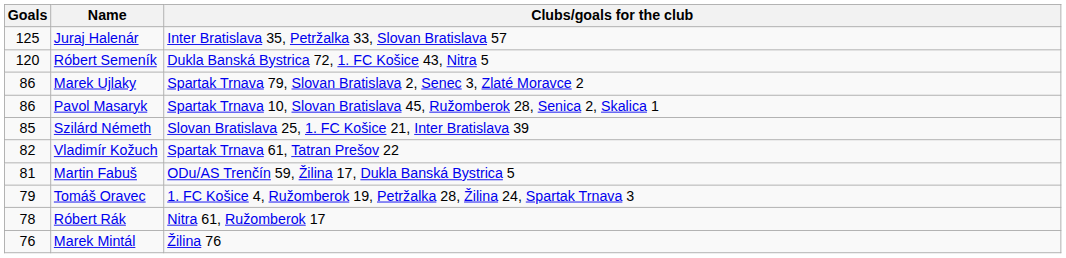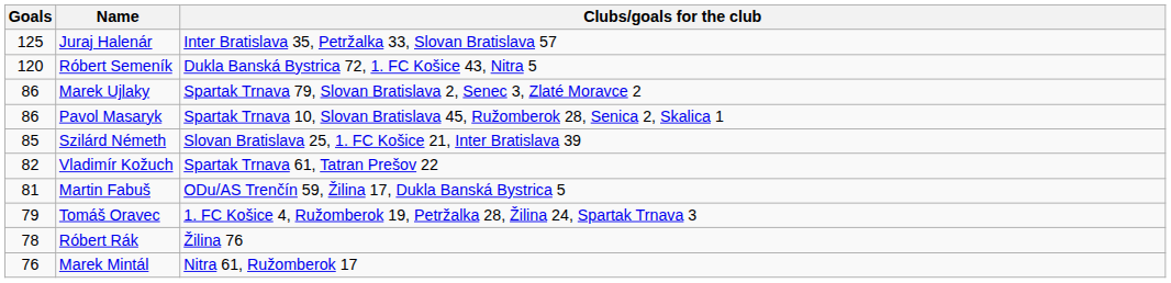 <table class = "wikitable">
 <tr>
 <th width = 30>Goals</th>
 <th width = 120>Name</th>
 <th width = 1000>Clubs/goals for the club</th>
 </tr>
 <tr>
 <td align=center>125</td>
 <td><a href='#'>Juraj Halenár</a></td>
 <td><a href='#'>Inter Bratislava</a> 35, <a href='#'>Petržalka</a> 33, <a href='#'>Slovan Bratislava</a> 57</td>
 </tr>
 <tr>
 <td align=center>120</td>
 <td><a href='#'>Róbert Semeník</a></td>
 <td><a href='#'>Dukla Banská Bystrica</a> 72, <a href='#'>1. FC Košice</a> 43, <a href='#'>Nitra</a> 5</td>
 </tr>
 <tr>
 <td align=center>86</td>
 <td><a href='#'>Marek Ujlaky</a></td>
 <td><a href='#'>Spartak Trnava</a> 79, <a href='#'>Slovan Bratislava</a> 2, <a href='#'>Senec</a> 3, <a href='#'>Zlaté Moravce</a> 2</td>
 </tr>
 <tr>
 <td align=center>86</td>
 <td><a href='#'>Pavol Masaryk</a></td>
 <td><a href='#'>Spartak Trnava</a> 10, <a href='#'>Slovan Bratislava</a> 45, <a href='#'>Ružomberok</a> 28, <a href='#'>Senica</a> 2, <a href='#'>Skalica</a> 1</td>
 </tr>
 <tr>
 <td align=center>85</td>
 <td><a href='#'>Szilárd Németh</a></td>
 <td><a href='#'>Slovan Bratislava</a> 25, <a href='#'>1. FC Košice</a> 21, <a href='#'>Inter Bratislava</a> 39</td>
 </tr>
 <tr>
 <td align=center>82</td>
 <td><a href='#'>Vladimír Kožuch</a></td>
 <td><a href='#'>Spartak Trnava</a> 61, <a href='#'>Tatran Prešov</a> 22</td>
 </tr>
 <tr>
 <td align=center>81</td>
 <td><a href='#'>Martin Fabuš</a></td>
 <td><a href='#'>ODu/AS Trenčín</a> 59, <a href='#'>Žilina</a> 17, <a href='#'>Dukla Banská Bystrica</a> 5</td>
 </tr>
 <tr>
 <td align=center>79</td>
 <td><a href='#'>Tomáš Oravec</a></td>
 <td><a href='#'>1. FC Košice</a> 4, <a href='#'>Ružomberok</a> 19, <a href='#'>Petržalka</a> 28, <a href='#'>Žilina</a> 24, <a href='#'>Spartak Trnava</a> 3</td>
 </tr>
 <tr>
 <td align=center>78</td>
 <td><a href='#'>Róbert Rák</a></td>
-<td><a href='#'>Nitra</a> 61, <a href='#'>Ružomberok</a> 17</td>
+<td><a href='#'>Žilina</a> 76</td>
 </tr>
 <tr>
 <td align=center>76</td>
 <td><a href='#'>Marek Mintál</a></td>
-<td><a href='#'>Žilina</a> 76</td>
+<td><a href='#'>Nitra</a> 61, <a href='#'>Ružomberok</a> 17</td>
 </tr>
 </table>
